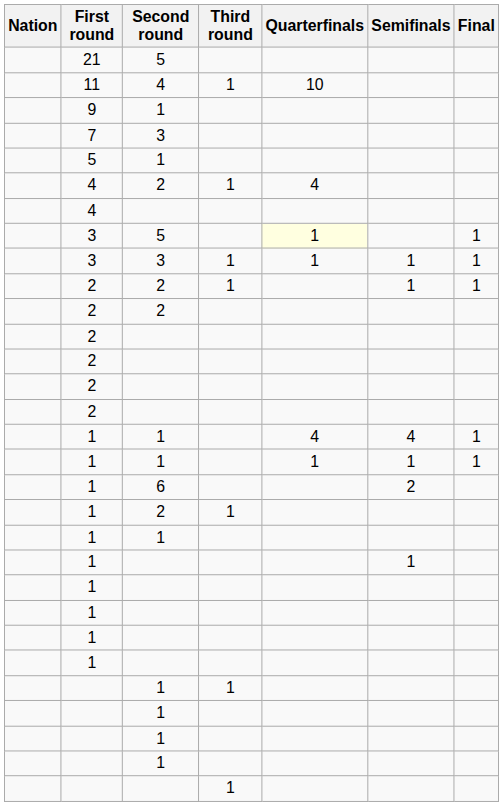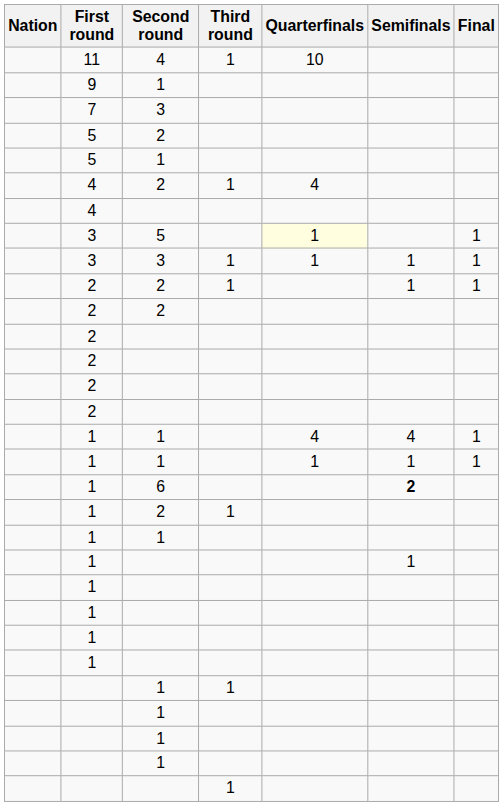 <table class="wikitable sortable" style="text-align: center; width:500px ">
 <tr>
 <th>Nation</th>
 <th>First round</th>
 <th>Second round</th>
 <th>Third round</th>
 <th>Quarterfinals</th>
 <th>Semifinals</th>
 <th>Final</th>
-</tr>
-<tr>
-<td></td>
-<td>21</td>
-<td>5</td>
-<td></td>
-<td></td>
-<td></td>
-<td></td>
 </tr>
 <tr>
 <td></td>
 <td>11</td>
 <td>4</td>
 <td>1</td>
 <td>10</td>
 <td></td>
 <td></td>
 </tr>
 <tr>
 <td></td>
 <td>9</td>
 <td>1</td>
 <td></td>
 <td></td>
 <td></td>
 <td></td>
 </tr>
 <tr>
 <td></td>
 <td>7</td>
 <td>3</td>
+<td></td>
+<td></td>
+<td></td>
+<td></td>
+</tr>
+<tr>
+<td></td>
+<td>5</td>
+<td>2</td>
 <td></td>
 <td></td>
 <td></td>
 <td></td>
 </tr>
 <tr>
 <td></td>
 <td>5</td>
 <td>1</td>
 <td></td>
 <td></td>
 <td></td>
 <td></td>
 </tr>
 <tr>
 <td></td>
 <td>4</td>
 <td>2</td>
 <td>1</td>
 <td>4</td>
 <td></td>
 <td></td>
 </tr>
 <tr>
 <td></td>
 <td>4</td>
 <td></td>
 <td></td>
 <td></td>
 <td></td>
 <td></td>
 </tr>
 <tr>
 <td></td>
 <td>3</td>
 <td>5</td>
 <td></td>
 <td style="background: lightyellow;">1</td>
 <td></td>
 <td>1</td>
 </tr>
 <tr>
 <td></td>
 <td>3</td>
 <td>3</td>
 <td>1</td>
 <td>1</td>
 <td>1</td>
 <td>1</td>
 </tr>
 <tr>
 <td></td>
 <td>2</td>
 <td>2</td>
 <td>1</td>
 <td></td>
 <td>1</td>
 <td>1</td>
 </tr>
 <tr>
 <td></td>
 <td>2</td>
 <td>2</td>
 <td></td>
 <td></td>
 <td></td>
 <td></td>
 </tr>
 <tr>
 <td></td>
 <td>2</td>
 <td></td>
 <td></td>
 <td></td>
 <td></td>
 <td></td>
 </tr>
 <tr>
 <td></td>
 <td>2</td>
 <td></td>
 <td></td>
 <td></td>
 <td></td>
 <td></td>
 </tr>
 <tr>
 <td></td>
 <td>2</td>
 <td></td>
 <td></td>
 <td></td>
 <td></td>
 <td></td>
 </tr>
 <tr>
 <td></td>
 <td>2</td>
 <td></td>
 <td></td>
 <td></td>
 <td></td>
 <td></td>
 </tr>
 <tr>
 <td></td>
 <td>1</td>
 <td>1</td>
 <td></td>
 <td>4</td>
 <td>4</td>
 <td>1</td>
 </tr>
 <tr>
 <td></td>
 <td>1</td>
 <td>1</td>
 <td></td>
 <td>1</td>
 <td>1</td>
 <td>1</td>
 </tr>
 <tr>
 <td></td>
 <td>1</td>
 <td>6</td>
 <td></td>
 <td></td>
-<td>2</td>
+<td><strong>2</strong></td>
 <td></td>
 </tr>
 <tr>
 <td></td>
 <td>1</td>
 <td>2</td>
 <td>1</td>
 <td></td>
 <td></td>
 <td></td>
 </tr>
 <tr>
 <td></td>
 <td>1</td>
 <td>1</td>
 <td></td>
 <td></td>
 <td></td>
 <td></td>
 </tr>
 <tr>
 <td></td>
 <td>1</td>
 <td></td>
 <td></td>
 <td></td>
 <td>1</td>
 <td></td>
 </tr>
 <tr>
 <td></td>
 <td>1</td>
 <td></td>
 <td></td>
 <td></td>
 <td></td>
 <td></td>
 </tr>
 <tr>
 <td></td>
 <td>1</td>
 <td></td>
 <td></td>
 <td></td>
 <td></td>
 <td></td>
 </tr>
 <tr>
 <td></td>
 <td>1</td>
 <td></td>
 <td></td>
 <td></td>
 <td></td>
 <td></td>
 </tr>
 <tr>
 <td></td>
 <td>1</td>
 <td></td>
 <td></td>
 <td></td>
 <td></td>
 <td></td>
 </tr>
 <tr>
 <td></td>
 <td></td>
 <td>1</td>
 <td>1</td>
 <td></td>
 <td></td>
 <td></td>
 </tr>
 <tr>
 <td></td>
 <td></td>
 <td>1</td>
 <td></td>
 <td></td>
 <td></td>
 <td></td>
 </tr>
 <tr>
 <td></td>
 <td></td>
 <td>1</td>
 <td></td>
 <td></td>
 <td></td>
 <td></td>
 </tr>
 <tr>
 <td></td>
 <td></td>
 <td>1</td>
 <td></td>
 <td></td>
 <td></td>
 <td></td>
 </tr>
 <tr>
 <td></td>
 <td></td>
 <td></td>
 <td>1</td>
 <td></td>
 <td></td>
 <td></td>
 </tr>
 </table>
